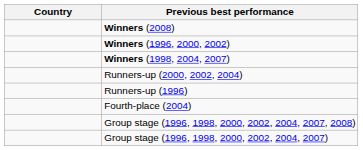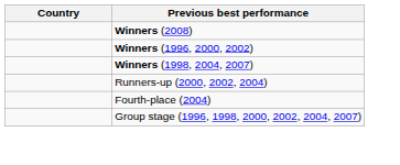 <table class="wikitable sortable" style="text-align: left;">
 <tr>
 <th style="width:150px;">Country</th>
 <th>Previous best performance</th>
 </tr>
 <tr>
 <td></td>
 <td><strong>Winners</strong> (<a href='#'>2008</a>)</td>
 </tr>
 <tr>
 <td></td>
 <td><strong>Winners</strong> (<a href='#'>1996</a>, <a href='#'>2000</a>, <a href='#'>2002</a>)</td>
 </tr>
 <tr>
 <td></td>
 <td><strong>Winners</strong> (<a href='#'>1998</a>, <a href='#'>2004</a>, <a href='#'>2007</a>)</td>
 </tr>
 <tr>
 <td></td>
 <td>Runners-up (<a href='#'>2000</a>, <a href='#'>2002</a>, <a href='#'>2004</a>)</td>
 </tr>
 <tr>
 <td></td>
-<td>Runners-up (<a href='#'>1996</a>)</td>
-</tr>
-<tr>
-<td></td>
 <td>Fourth-place (<a href='#'>2004</a>)</td>
-</tr>
-<tr>
-<td></td>
-<td>Group stage (<a href='#'>1996</a>, <a href='#'>1998</a>, <a href='#'>2000</a>, <a href='#'>2002</a>, <a href='#'>2004</a>, <a href='#'>2007</a>, <a href='#'>2008</a>)</td>
 </tr>
 <tr>
 <td></td>
 <td>Group stage (<a href='#'>1996</a>, <a href='#'>1998</a>, <a href='#'>2000</a>, <a href='#'>2002</a>, <a href='#'>2004</a>, <a href='#'>2007</a>)</td>
 </tr>
 </table>
